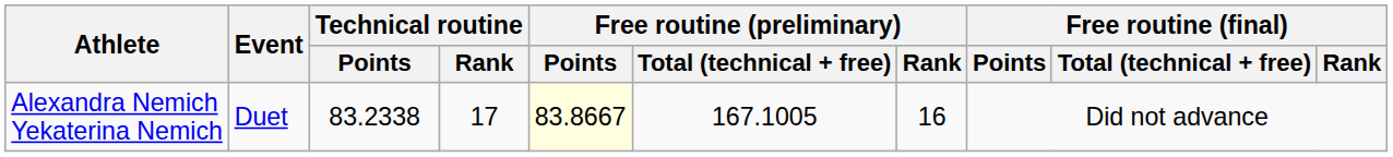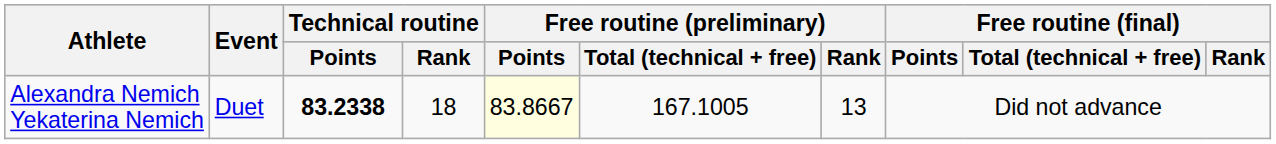 <table class="wikitable" style="font-size:90%">
 <tr>
 <th rowspan="2">Athlete</th>
 <th rowspan="2">Event</th>
 <th colspan=2>Technical routine</th>
 <th colspan=3>Free routine (preliminary)</th>
 <th colspan=3>Free routine (final)</th>
 </tr>
 <tr style="font-size:95%">
 <th>Points</th>
 <th>Rank</th>
 <th>Points</th>
 <th>Total (technical + free)</th>
 <th>Rank</th>
 <th>Points</th>
 <th>Total (technical + free)</th>
 <th>Rank</th>
 </tr>
 <tr align=center>
 <td align=left><a href='#'>Alexandra Nemich</a><br><a href='#'>Yekaterina Nemich</a></td>
 <td align=left><a href='#'>Duet</a></td>
-<td>83.2338</td>
-<td>17</td>
+<td><strong>83.2338</strong></td>
+<td>18</td>
 <td style="background: lightyellow;">83.8667</td>
 <td>167.1005</td>
-<td>16</td>
+<td>13</td>
 <td colspan="3">Did not advance</td>
 </tr>
 </table>
